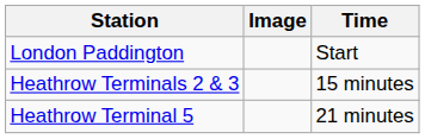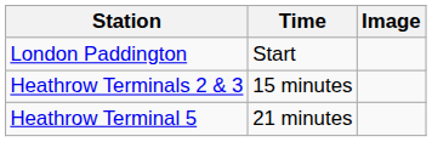 <table class="wikitable">
 <tr>
 <th>Station</th>
+<th>Time</th>
 <th>Image</th>
-<th>Time</th>
 </tr>
 <tr>
 <td><a href='#'>London Paddington</a></td>
+<td>Start</td>
 <td></td>
-<td>Start</td>
 </tr>
 <tr>
 <td><a href='#'>Heathrow Terminals 2 & 3</a></td>
+<td>15 minutes</td>
 <td></td>
-<td>15 minutes</td>
 </tr>
 <tr>
 <td><a href='#'>Heathrow Terminal 5</a></td>
+<td>21 minutes</td>
 <td></td>
-<td>21 minutes</td>
 </tr>
 </table>
